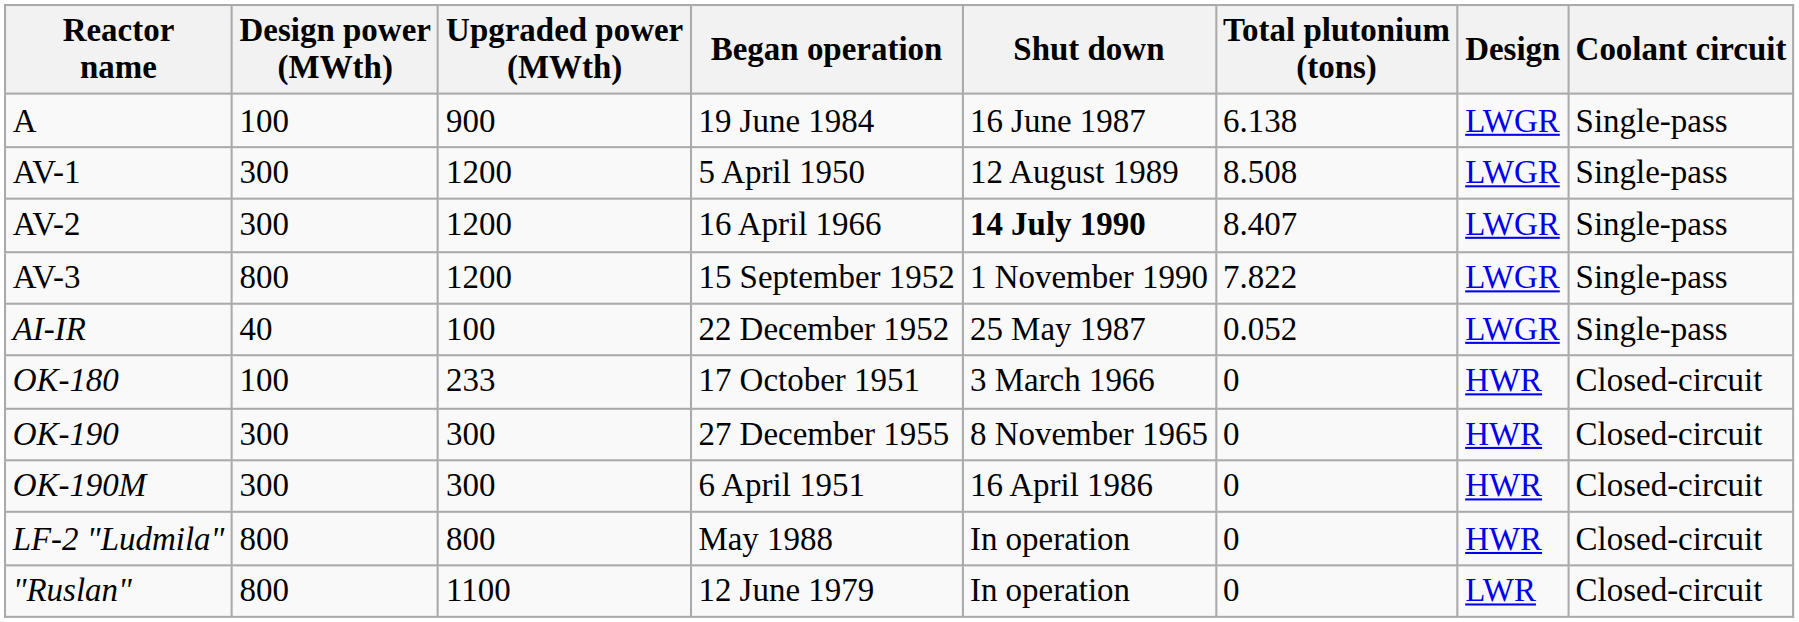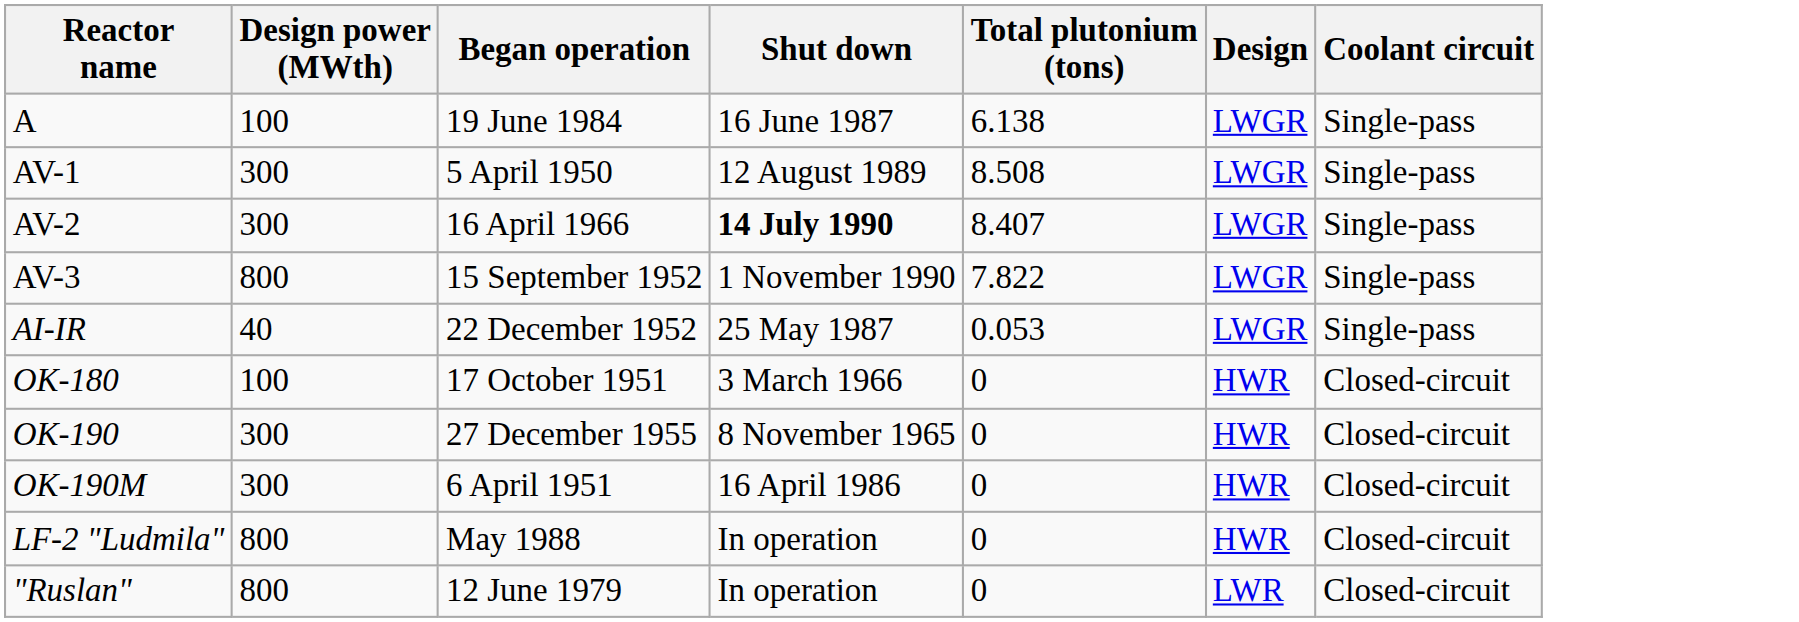 <table class="wikitable sortable mw-collapsible">
 <tr>
 <th>Reactor<br>name</th>
 <th>Design power<br>(MWth)</th>
-<th>Upgraded power<br>(MWth)</th>
 <th>Began operation</th>
 <th>Shut down</th>
 <th>Total plutonium<br>(tons)</th>
 <th>Design</th>
 <th>Coolant circuit</th>
 </tr>
 <tr>
 <td>A</td>
 <td>100</td>
-<td>900</td>
 <td>19 June 1984</td>
 <td>16 June 1987</td>
 <td>6.138</td>
 <td><a href='#'>LWGR</a></td>
 <td>Single-pass</td>
 </tr>
 <tr>
 <td>AV-1</td>
 <td>300</td>
-<td>1200</td>
 <td>5 April 1950</td>
 <td>12 August 1989</td>
 <td>8.508</td>
 <td><a href='#'>LWGR</a></td>
 <td>Single-pass</td>
 </tr>
 <tr>
 <td>AV-2</td>
 <td>300</td>
-<td>1200</td>
 <td>16 April 1966</td>
 <td><strong>14 July 1990</strong></td>
 <td>8.407</td>
 <td><a href='#'>LWGR</a></td>
 <td>Single-pass</td>
 </tr>
 <tr>
 <td>AV-3</td>
 <td>800</td>
-<td>1200</td>
 <td>15 September 1952</td>
 <td>1 November 1990</td>
 <td>7.822</td>
 <td><a href='#'>LWGR</a></td>
 <td>Single-pass</td>
 </tr>
 <tr>
 <td><em>AI-IR</em></td>
 <td>40</td>
-<td>100</td>
 <td>22 December 1952</td>
 <td>25 May 1987</td>
-<td>0.052</td>
+<td>0.053</td>
 <td><a href='#'>LWGR</a></td>
 <td>Single-pass</td>
 </tr>
 <tr>
 <td><em>OK-180</em></td>
 <td>100</td>
-<td>233</td>
 <td>17 October 1951</td>
 <td>3 March 1966</td>
 <td>0</td>
 <td><a href='#'>HWR</a></td>
 <td>Closed-circuit</td>
 </tr>
 <tr>
 <td><em>OK-190</em></td>
-<td>300</td>
 <td>300</td>
 <td>27 December 1955</td>
 <td>8 November 1965</td>
 <td>0</td>
 <td><a href='#'>HWR</a></td>
 <td>Closed-circuit</td>
 </tr>
 <tr>
 <td><em>OK-190M</em></td>
 <td>300</td>
-<td>300</td>
 <td>6 April 1951</td>
 <td>16 April 1986</td>
 <td>0</td>
 <td><a href='#'>HWR</a></td>
 <td>Closed-circuit</td>
 </tr>
 <tr>
 <td><em>LF-2 "Ludmila"</em></td>
-<td>800</td>
 <td>800</td>
 <td>May 1988</td>
 <td>In operation</td>
 <td>0</td>
 <td><a href='#'>HWR</a></td>
 <td>Closed-circuit</td>
 </tr>
 <tr>
 <td><em>"Ruslan"</em></td>
 <td>800</td>
-<td>1100</td>
 <td>12 June 1979</td>
 <td>In operation</td>
 <td>0</td>
 <td><a href='#'>LWR</a></td>
 <td>Closed-circuit</td>
 </tr>
 </table>
